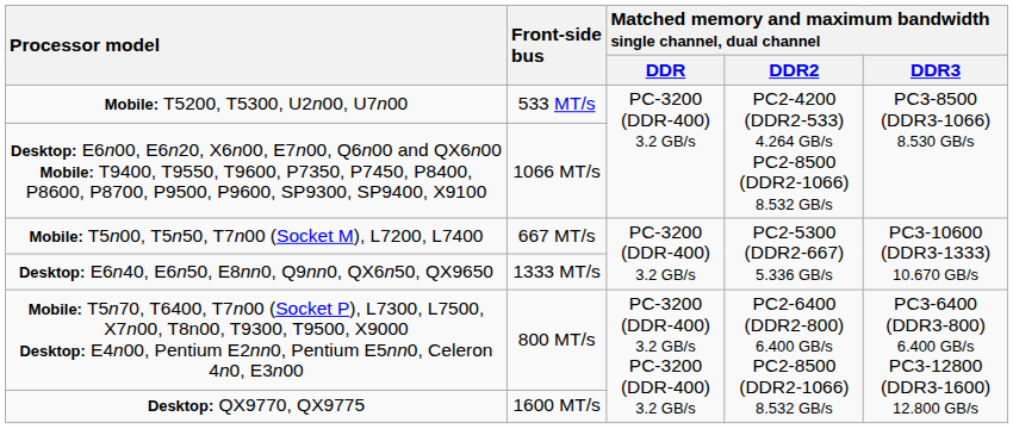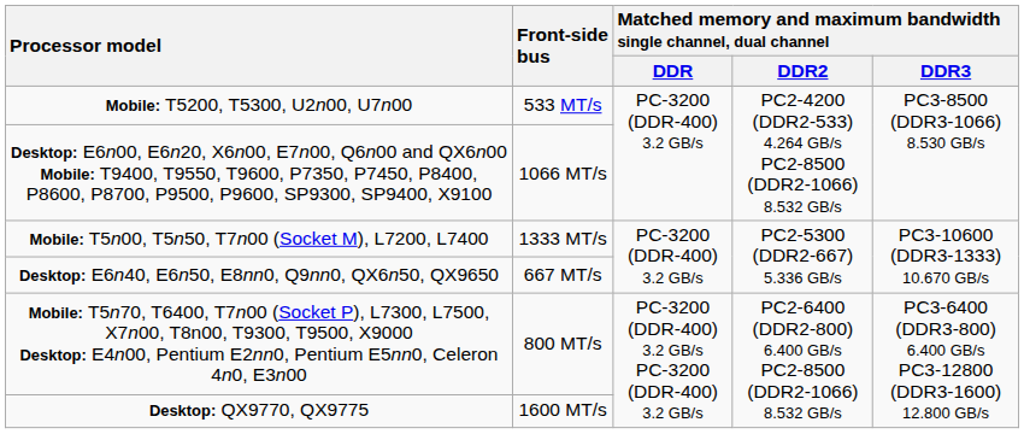 <table class="wikitable" style="font-size: 100%; text-align: center">
 <tr>
 <th style="text-align:left;" rowspan="2">Processor model</th>
 <th style="text-align:left;" rowspan="2">Front-side bus</th>
 <th style="text-align:left;" colspan="3">Matched memory and maximum bandwidth<br><small>single channel, dual channel</small></th>
 </tr>
 <tr>
 <th><a href='#'>DDR</a></th>
 <th><a href='#'>DDR2</a></th>
 <th><a href='#'>DDR3</a></th>
 </tr>
 <tr>
 <td><small><strong>Mobile:</strong></small> T5200, T5300, U2<em>n</em>00, U7<em>n</em>00</td>
 <td align=center>533 <a href='#'>MT/s</a></td>
 <td style="vertical-align:top; text-align:center;" rowspan="2">PC-3200 (DDR-400)<br><small>3.2 GB/s</small></td>
 <td style="vertical-align:top; text-align:center;" rowspan="2">PC2-4200 (DDR2-533)<br><small>4.264 GB/s</small><br>PC2-8500 (DDR2-1066)<br><small>8.532 GB/s</small></td>
 <td style="vertical-align:top; text-align:center;" rowspan="2">PC3-8500 (DDR3-1066)<br><small>8.530 GB/s</small></td>
 </tr>
 <tr>
 <td><small><strong>Desktop:</strong></small> E6<em>n</em>00, E6<em>n</em>20, X6<em>n</em>00, E7<em>n</em>00, Q6<em>n</em>00 and QX6<em>n</em>00<br><small><strong>Mobile:</strong></small> T9400, T9550, T9600, P7350, P7450, P8400, P8600, P8700, P9500, P9600, SP9300, SP9400, X9100</td>
 <td align=center>1066 MT/s</td>
 </tr>
 <tr>
 <td><small><strong>Mobile:</strong></small> T5<em>n</em>00, T5<em>n</em>50, T7<em>n</em>00 (<a href='#'>Socket M</a>), L7200, L7400</td>
-<td align=center>667 MT/s</td>
+<td align=center>1333 MT/s</td>
 <td style="vertical-align:top; text-align:center;" rowspan="2">PC-3200 (DDR-400)<br><small>3.2 GB/s</small></td>
 <td style="vertical-align:top; text-align:center;" rowspan="2">PC2-5300 (DDR2-667)<br><small>5.336 GB/s</small></td>
 <td style="vertical-align:top; text-align:center;" rowspan="2">PC3-10600 (DDR3-1333)<br><small>10.670 GB/s</small></td>
 </tr>
 <tr>
 <td><small><strong>Desktop:</strong></small> E6<em>n</em>40, E6<em>n</em>50, E8<em>nn</em>0, Q9<em>nn</em>0, QX6<em>n</em>50, QX9650</td>
-<td align=center>1333 MT/s</td>
+<td align=center>667 MT/s</td>
 </tr>
 <tr>
 <td><small><strong>Mobile:</strong></small> T5<em>n</em>70, T6400, T7<em>n</em>00 (<a href='#'>Socket P</a>), L7300, L7500, X7<em>n</em>00, T8n00, T9300, T9500, X9000<br><small><strong>Desktop:</strong></small> E4<em>n</em>00, Pentium E2<em>nn</em>0, Pentium E5<em>nn</em>0, Celeron 4<em>n</em>0, E3<em>n</em>00</td>
 <td align=center>800 MT/s</td>
 <td style="vertical-align:top; text-align:center;" rowspan="2">PC-3200 (DDR-400)<br><small>3.2 GB/s</small><br>PC-3200 (DDR-400)<br><small>3.2 GB/s</small></td>
 <td style="vertical-align:top; text-align:center;" rowspan="2">PC2-6400 (DDR2-800)<br><small>6.400 GB/s</small><br>PC2-8500 (DDR2-1066)<br><small>8.532 GB/s</small></td>
 <td style="vertical-align:top; text-align:center;" rowspan="2">PC3-6400 (DDR3-800)<br><small>6.400 GB/s</small><br>PC3-12800 (DDR3-1600)<br><small>12.800 GB/s</small></td>
 </tr>
 <tr>
 <td><small><strong>Desktop:</strong></small> QX9770, QX9775</td>
 <td align=center>1600 MT/s</td>
 </tr>
 </table>
